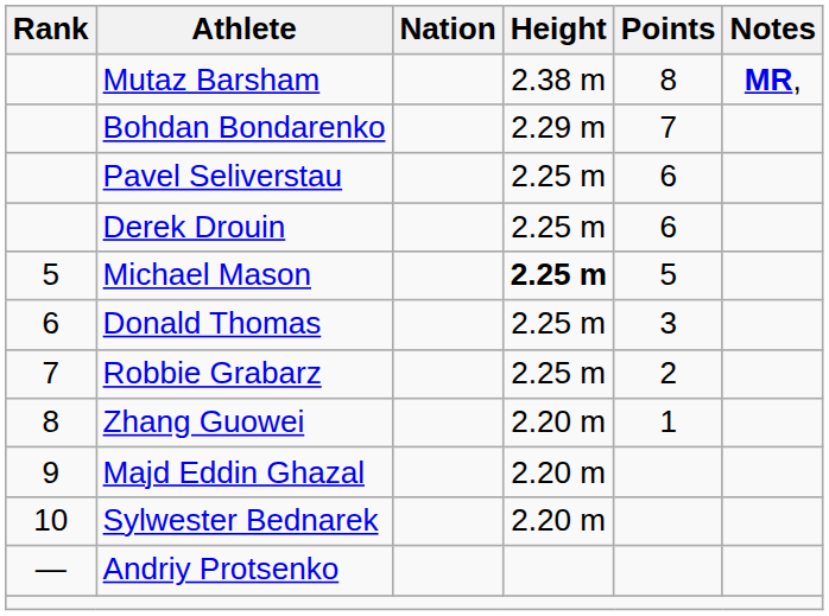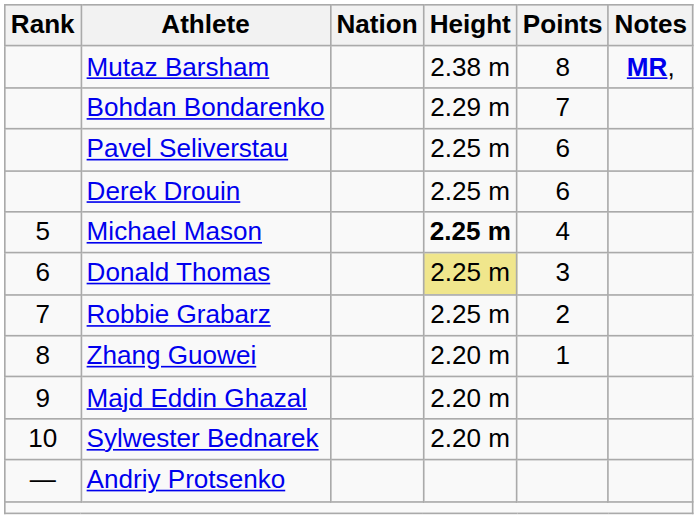 <table class="wikitable sortable" style="text-align:center;">
 <tr>
 <th scope="col" style="width: 10px;">Rank</th>
 <th scope="col">Athlete</th>
 <th scope="col">Nation</th>
 <th scope="col">Height</th>
 <th scope="col">Points</th>
 <th scope="col">Notes</th>
 </tr>
 <tr>
 <td></td>
 <td align=left><a href='#'>Mutaz Barsham</a></td>
 <td align=left></td>
 <td>2.38 m</td>
 <td>8</td>
 <td><strong><a href='#'>MR</a></strong>, </td>
 </tr>
 <tr>
 <td></td>
 <td align=left><a href='#'>Bohdan Bondarenko</a></td>
 <td align=left></td>
 <td>2.29 m</td>
 <td>7</td>
 <td></td>
 </tr>
 <tr>
 <td></td>
 <td align=left><a href='#'>Pavel Seliverstau</a></td>
 <td align=left></td>
 <td>2.25 m</td>
 <td>6</td>
 <td></td>
 </tr>
 <tr>
 <td></td>
 <td align=left><a href='#'>Derek Drouin</a></td>
 <td align=left></td>
 <td>2.25 m</td>
 <td>6</td>
 <td></td>
 </tr>
 <tr>
 <td>5</td>
 <td align=left><a href='#'>Michael Mason</a></td>
 <td align=left></td>
 <td><strong>2.25 m</strong></td>
-<td>5</td>
+<td>4</td>
 <td></td>
 </tr>
 <tr>
 <td>6</td>
 <td align=left><a href='#'>Donald Thomas</a></td>
 <td align=left></td>
-<td>2.25 m</td>
+<td style="background: khaki;">2.25 m</td>
 <td>3</td>
 <td></td>
 </tr>
 <tr>
 <td>7</td>
 <td align=left><a href='#'>Robbie Grabarz</a></td>
 <td align=left></td>
 <td>2.25 m</td>
 <td>2</td>
 <td></td>
 </tr>
 <tr>
 <td>8</td>
 <td align=left><a href='#'>Zhang Guowei</a></td>
 <td align=left></td>
 <td>2.20 m</td>
 <td>1</td>
 <td></td>
 </tr>
 <tr>
 <td>9</td>
 <td align=left><a href='#'>Majd Eddin Ghazal</a></td>
 <td align=left></td>
 <td>2.20 m</td>
 <td></td>
 <td></td>
 </tr>
 <tr>
 <td>10</td>
 <td align=left><a href='#'>Sylwester Bednarek</a></td>
 <td align=left></td>
 <td>2.20 m</td>
 <td></td>
 <td></td>
 </tr>
 <tr>
 <td>—</td>
 <td align=left><a href='#'>Andriy Protsenko</a></td>
 <td align=left></td>
 <td></td>
 <td></td>
 <td></td>
 </tr>
 <tr class="sortbottom">
 <td colspan="6"></td>
 </tr>
 </table>
